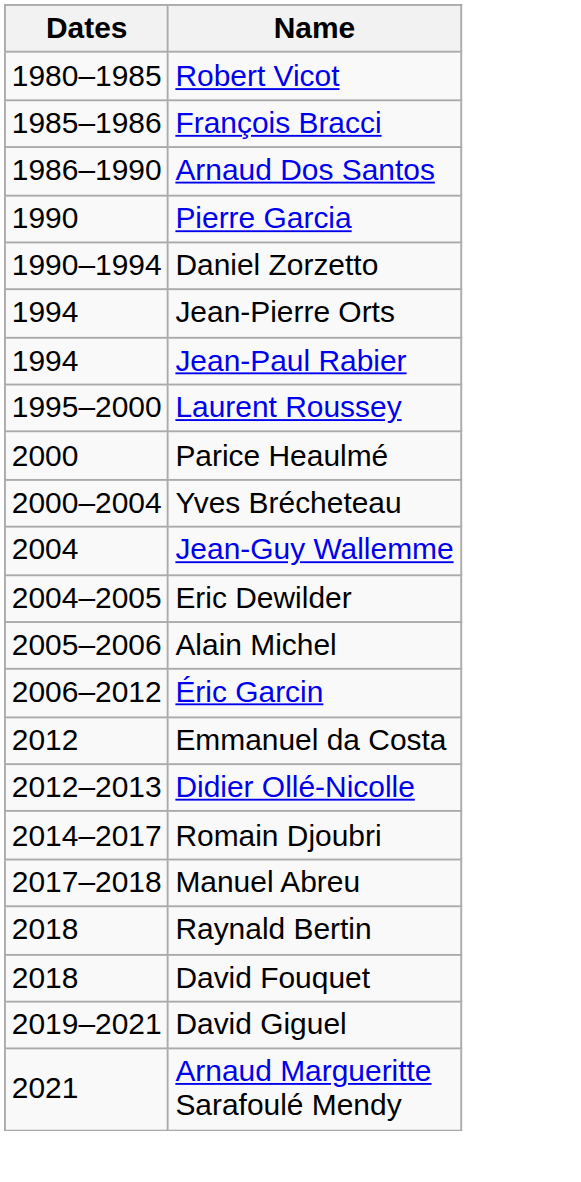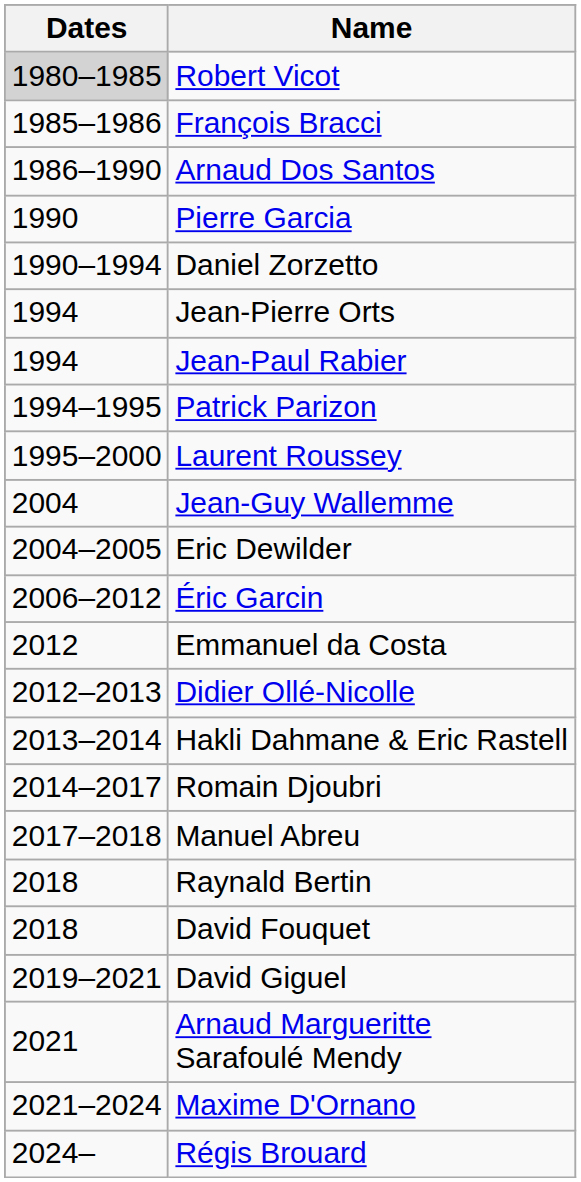 <table class="wikitable">
 <tr>
 <th>Dates</th>
 <th>Name</th>
 </tr>
 <tr>
-<td>1980–1985</td>
+<td style="background: lightgrey;">1980–1985</td>
 <td><a href='#'>Robert Vicot</a></td>
 </tr>
 <tr>
 <td>1985–1986</td>
 <td><a href='#'>François Bracci</a></td>
 </tr>
 <tr>
 <td>1986–1990</td>
 <td><a href='#'>Arnaud Dos Santos</a></td>
 </tr>
 <tr>
 <td>1990</td>
 <td><a href='#'>Pierre Garcia</a></td>
 </tr>
 <tr>
 <td>1990–1994</td>
 <td>Daniel Zorzetto</td>
 </tr>
 <tr>
 <td>1994</td>
 <td>Jean-Pierre Orts</td>
 </tr>
 <tr>
 <td>1994</td>
 <td><a href='#'>Jean-Paul Rabier</a></td>
 </tr>
 <tr>
+<td>1994–1995</td>
+<td><a href='#'>Patrick Parizon</a></td>
+</tr>
+<tr>
 <td>1995–2000</td>
 <td><a href='#'>Laurent Roussey</a></td>
-</tr>
-<tr>
-<td>2000</td>
-<td>Parice Heaulmé</td>
-</tr>
-<tr>
-<td>2000–2004</td>
-<td>Yves Brécheteau</td>
 </tr>
 <tr>
 <td>2004</td>
 <td><a href='#'>Jean-Guy Wallemme</a></td>
 </tr>
 <tr>
 <td>2004–2005</td>
 <td>Eric Dewilder</td>
-</tr>
-<tr>
-<td>2005–2006</td>
-<td>Alain Michel</td>
 </tr>
 <tr>
 <td>2006–2012</td>
 <td><a href='#'>Éric Garcin</a></td>
 </tr>
 <tr>
 <td>2012</td>
 <td>Emmanuel da Costa</td>
 </tr>
 <tr>
 <td>2012–2013</td>
 <td><a href='#'>Didier Ollé-Nicolle</a></td>
+</tr>
+<tr>
+<td>2013–2014</td>
+<td>Hakli Dahmane & Eric Rastell</td>
 </tr>
 <tr>
 <td>2014–2017</td>
 <td>Romain Djoubri</td>
 </tr>
 <tr>
 <td>2017–2018</td>
 <td>Manuel Abreu</td>
 </tr>
 <tr>
 <td>2018</td>
 <td>Raynald Bertin</td>
 </tr>
 <tr>
 <td>2018</td>
 <td>David Fouquet</td>
 </tr>
 <tr>
 <td>2019–2021</td>
 <td>David Giguel</td>
 </tr>
 <tr>
 <td>2021</td>
 <td><a href='#'>Arnaud Margueritte</a><br>Sarafoulé Mendy</td>
 </tr>
+<tr>
+<td>2021–2024</td>
+<td><a href='#'>Maxime D'Ornano</a></td>
+</tr>
+<tr>
+<td>2024–</td>
+<td><a href='#'>Régis Brouard</a></td>
+</tr>
 </table>
